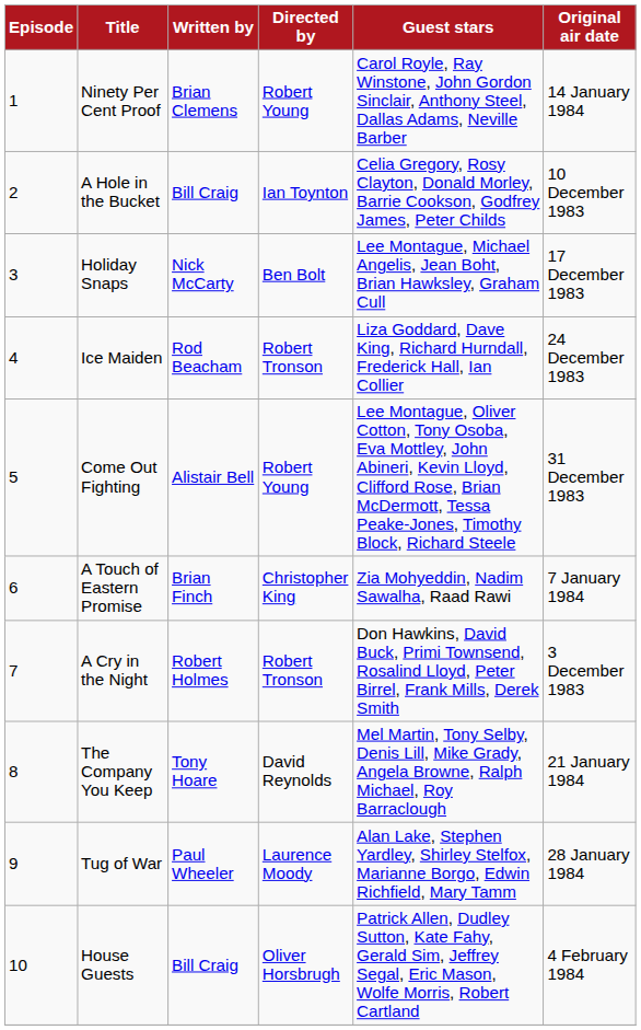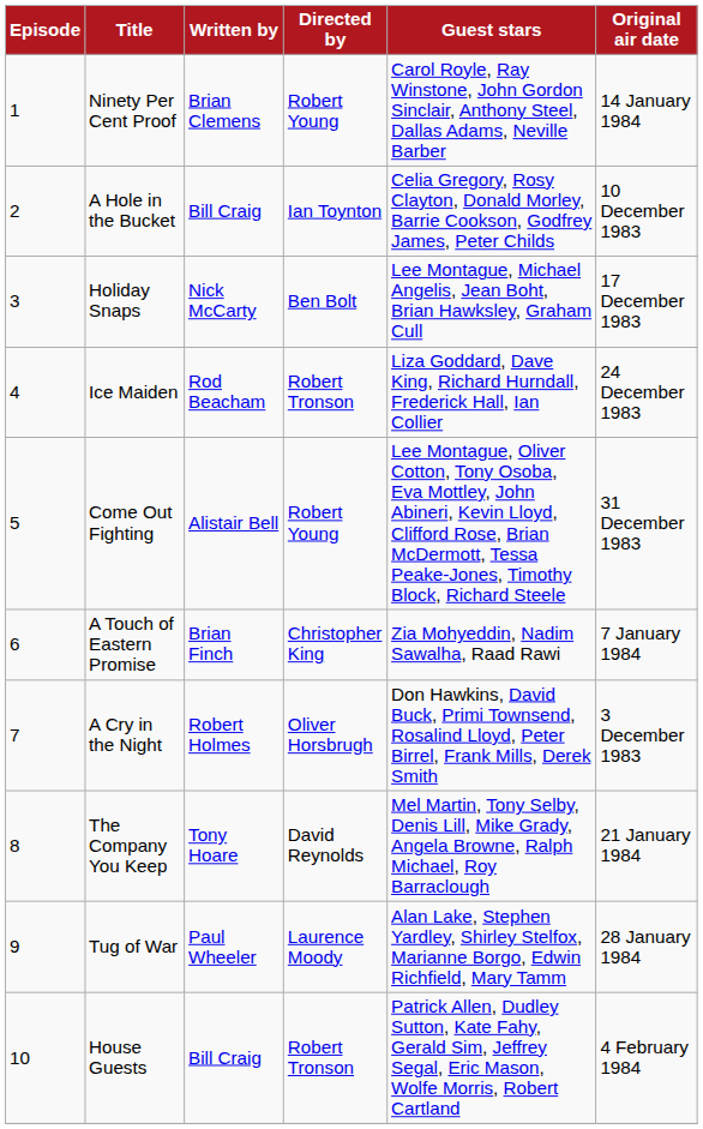 <table class="wikitable">
 <tr style=color:white>
 <th style="width:5%; background:#B0171F;color:white">Episode</th>
 <th style="width:15%; background:#B0171F;color:white">Title</th>
 <th style="width:15%; background:#B0171F;color:white">Written by</th>
 <th style="width:15%; background:#B0171F;color:white">Directed by</th>
 <th style="width:35%; background:#B0171F;color:white">Guest stars</th>
 <th style="width:35%; background:#B0171F;color:white">Original air date</th>
 </tr>
 <tr id="Ninety Per Cent Proof">
 <td>1</td>
 <td>Ninety Per Cent Proof</td>
 <td><a href='#'>Brian Clemens</a></td>
 <td><a href='#'>Robert Young</a></td>
 <td><a href='#'>Carol Royle</a>, <a href='#'>Ray Winstone</a>, <a href='#'>John Gordon Sinclair</a>, <a href='#'>Anthony Steel</a>, <a href='#'>Dallas Adams</a>, <a href='#'>Neville Barber</a></td>
 <td>14 January 1984</td>
 </tr>
 <tr id="A Hole in the Bucket">
 <td>2</td>
 <td>A Hole in the Bucket</td>
 <td><a href='#'>Bill Craig</a></td>
 <td><a href='#'>Ian Toynton</a></td>
 <td><a href='#'>Celia Gregory</a>, <a href='#'>Rosy Clayton</a>, <a href='#'>Donald Morley</a>, <a href='#'>Barrie Cookson</a>, <a href='#'>Godfrey James</a>, <a href='#'>Peter Childs</a></td>
 <td>10 December 1983</td>
 </tr>
 <tr id="Holiday Snaps">
 <td>3</td>
 <td>Holiday Snaps</td>
 <td><a href='#'>Nick McCarty</a></td>
 <td><a href='#'>Ben Bolt</a></td>
 <td><a href='#'>Lee Montague</a>, <a href='#'>Michael Angelis</a>, <a href='#'>Jean Boht</a>, <a href='#'>Brian Hawksley</a>, <a href='#'>Graham Cull</a></td>
 <td>17 December 1983</td>
 </tr>
 <tr id="Ice Maiden">
 <td>4</td>
 <td>Ice Maiden</td>
 <td><a href='#'>Rod Beacham</a></td>
 <td><a href='#'>Robert Tronson</a></td>
 <td><a href='#'>Liza Goddard</a>, <a href='#'>Dave King</a>, <a href='#'>Richard Hurndall</a>, <a href='#'>Frederick Hall</a>, <a href='#'>Ian Collier</a></td>
 <td>24 December 1983</td>
 </tr>
 <tr id="Come Out Fighting">
 <td>5</td>
 <td>Come Out Fighting</td>
 <td><a href='#'>Alistair Bell</a></td>
 <td><a href='#'>Robert Young</a></td>
 <td><a href='#'>Lee Montague</a>, <a href='#'>Oliver Cotton</a>, <a href='#'>Tony Osoba</a>, <a href='#'>Eva Mottley</a>, <a href='#'>John Abineri</a>, <a href='#'>Kevin Lloyd</a>, <a href='#'>Clifford Rose</a>, <a href='#'>Brian McDermott</a>, <a href='#'>Tessa Peake-Jones</a>, <a href='#'>Timothy Block</a>, <a href='#'>Richard Steele</a></td>
 <td>31 December 1983</td>
 </tr>
 <tr id="A Touch of Eastern Promise">
 <td>6</td>
 <td>A Touch of Eastern Promise</td>
 <td><a href='#'>Brian Finch</a></td>
 <td><a href='#'>Christopher King</a></td>
 <td><a href='#'>Zia Mohyeddin</a>, <a href='#'>Nadim Sawalha</a>, Raad Rawi</td>
 <td>7 January 1984</td>
 </tr>
 <tr id="A Cry in the Night">
 <td>7</td>
 <td>A Cry in the Night</td>
 <td><a href='#'>Robert Holmes</a></td>
-<td><a href='#'>Robert Tronson</a></td>
+<td><a href='#'>Oliver Horsbrugh</a></td>
 <td>Don Hawkins, <a href='#'>David Buck</a>, <a href='#'>Primi Townsend</a>, <a href='#'>Rosalind Lloyd</a>, <a href='#'>Peter Birrel</a>, <a href='#'>Frank Mills</a>, <a href='#'>Derek Smith</a></td>
 <td>3 December 1983</td>
 </tr>
 <tr id="The Company You Keep">
 <td>8</td>
 <td>The Company You Keep</td>
 <td><a href='#'>Tony Hoare</a></td>
 <td>David Reynolds</td>
 <td><a href='#'>Mel Martin</a>, <a href='#'>Tony Selby</a>, <a href='#'>Denis Lill</a>, <a href='#'>Mike Grady</a>, <a href='#'>Angela Browne</a>, <a href='#'>Ralph Michael</a>, <a href='#'>Roy Barraclough</a></td>
 <td>21 January 1984</td>
 </tr>
 <tr id="Tug of War">
 <td>9</td>
 <td>Tug of War</td>
 <td><a href='#'>Paul Wheeler</a></td>
 <td><a href='#'>Laurence Moody</a></td>
 <td><a href='#'>Alan Lake</a>, <a href='#'>Stephen Yardley</a>, <a href='#'>Shirley Stelfox</a>, <a href='#'>Marianne Borgo</a>, <a href='#'>Edwin Richfield</a>, <a href='#'>Mary Tamm</a></td>
 <td>28 January 1984</td>
 </tr>
 <tr id="House Guests">
 <td>10</td>
 <td>House Guests</td>
 <td><a href='#'>Bill Craig</a></td>
-<td><a href='#'>Oliver Horsbrugh</a></td>
+<td><a href='#'>Robert Tronson</a></td>
 <td><a href='#'>Patrick Allen</a>, <a href='#'>Dudley Sutton</a>, <a href='#'>Kate Fahy</a>, <a href='#'>Gerald Sim</a>, <a href='#'>Jeffrey Segal</a>, <a href='#'>Eric Mason</a>, <a href='#'>Wolfe Morris</a>, <a href='#'>Robert Cartland</a></td>
 <td>4 February 1984</td>
 </tr>
 <tr>
 </tr>
 </table>
